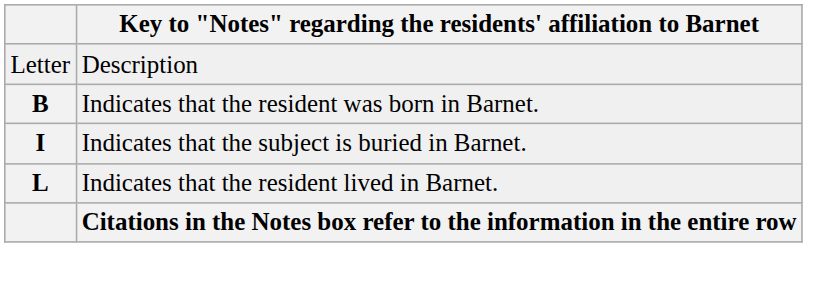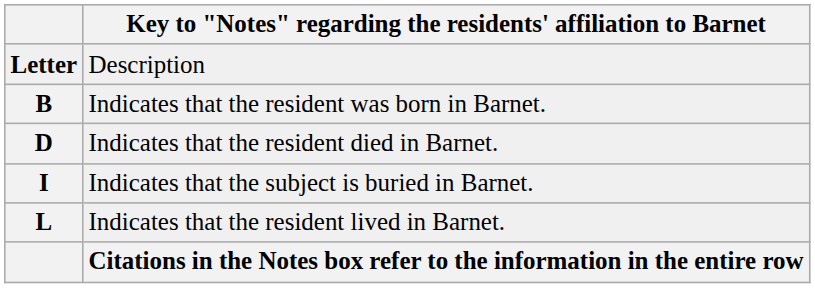 <table class="wikitable" style="background:#f0f0f0" style="font-size:90%">
 <tr>
 <th></th>
 <th>Key to "Notes" regarding the residents' affiliation to Barnet</th>
 </tr>
 <tr>
-<td>Letter</td>
+<td><strong>Letter</strong></td>
 <td>Description</td>
 </tr>
 <tr>
 <th align="center">B</th>
 <td>Indicates that the resident was born in Barnet.</td>
+</tr>
+<tr>
+<th align="center">D</th>
+<td>Indicates that the resident died in Barnet.</td>
 </tr>
 <tr>
 <th align="center">I</th>
 <td>Indicates that the subject is buried in Barnet.</td>
 </tr>
 <tr>
 <th align="center">L</th>
 <td>Indicates that the resident lived in Barnet.</td>
 </tr>
 <tr>
 <th></th>
 <th>Citations in the Notes box refer to the information in the entire row</th>
 </tr>
 </table>
